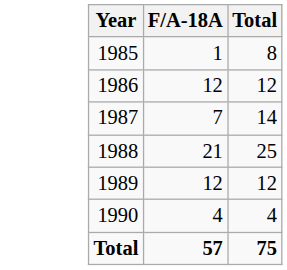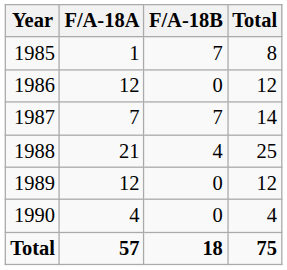 <table class="wikitable" style="text-align: right; float:right; margin: 0 1em 0 0;">
 <tr>
 <th>Year</th>
 <th>F/A-18A</th>
+<th>F/A-18B</th>
 <th>Total</th>
 </tr>
 <tr>
 <td>1985</td>
 <td>1</td>
+<td>7</td>
 <td>8</td>
 </tr>
 <tr>
 <td>1986</td>
 <td>12</td>
+<td>0</td>
 <td>12</td>
 </tr>
 <tr>
 <td>1987</td>
+<td>7</td>
 <td>7</td>
 <td>14</td>
 </tr>
 <tr>
 <td>1988</td>
 <td>21</td>
+<td>4</td>
 <td>25</td>
 </tr>
 <tr>
 <td>1989</td>
 <td>12</td>
+<td>0</td>
 <td>12</td>
 </tr>
 <tr>
 <td>1990</td>
 <td>4</td>
+<td>0</td>
 <td>4</td>
 </tr>
 <tr>
 <td><strong>Total</strong></td>
 <td><strong>57</strong></td>
+<td><strong>18</strong></td>
 <td><strong>75</strong></td>
 </tr>
 </table>
